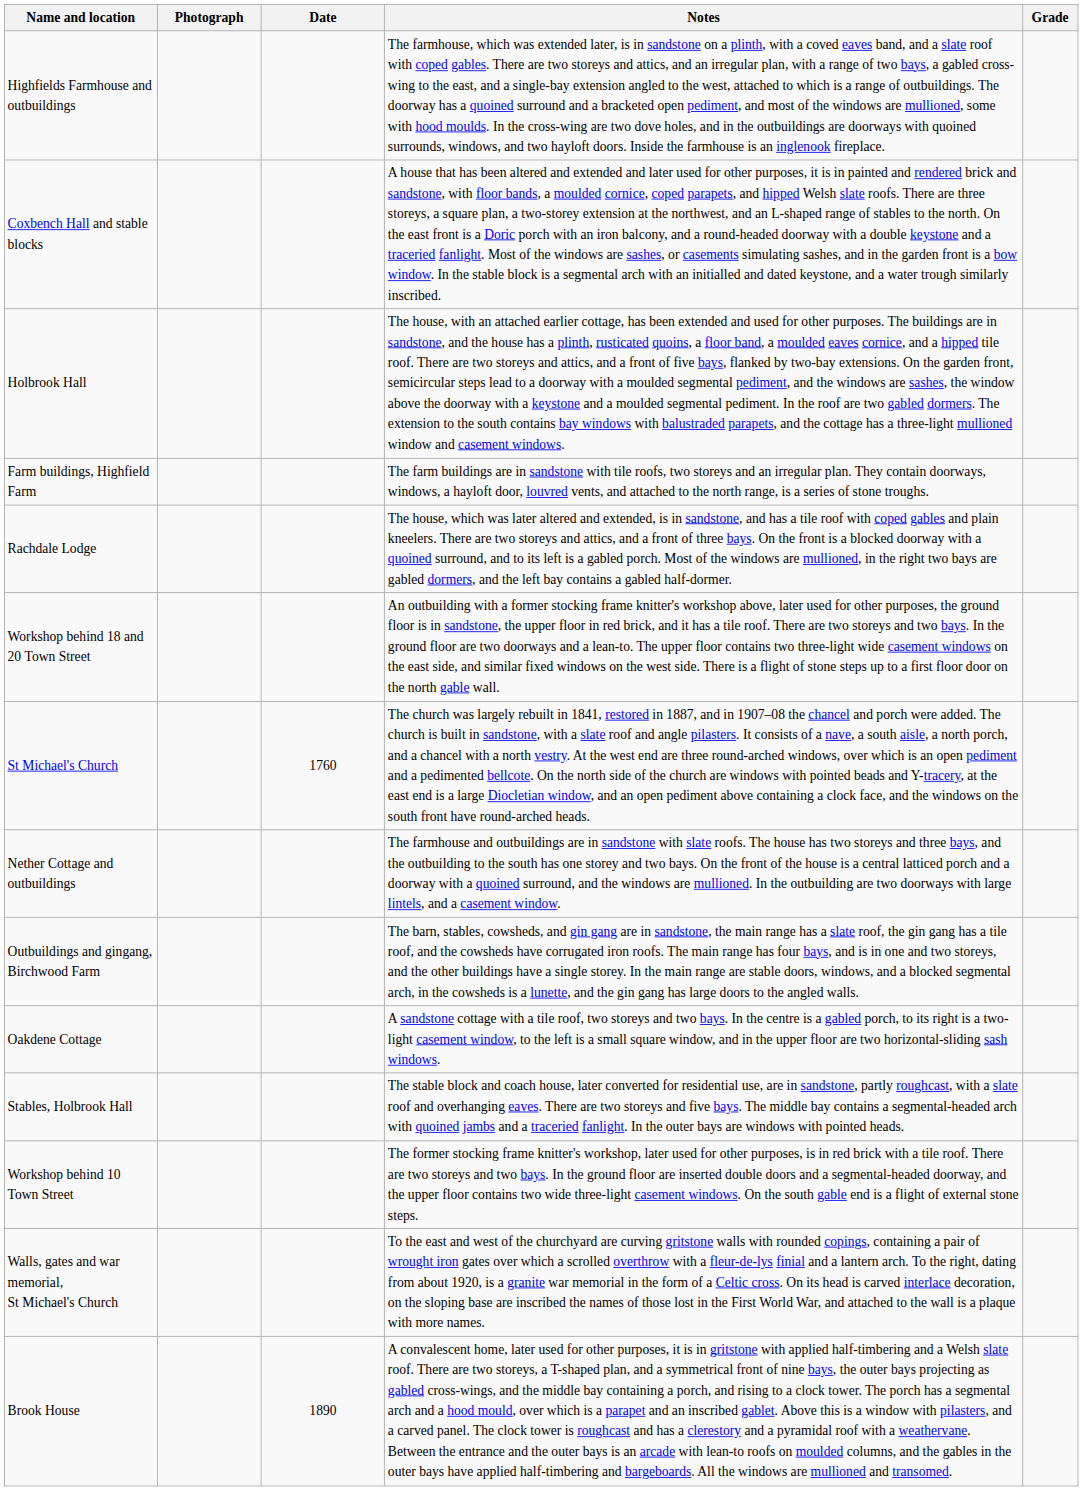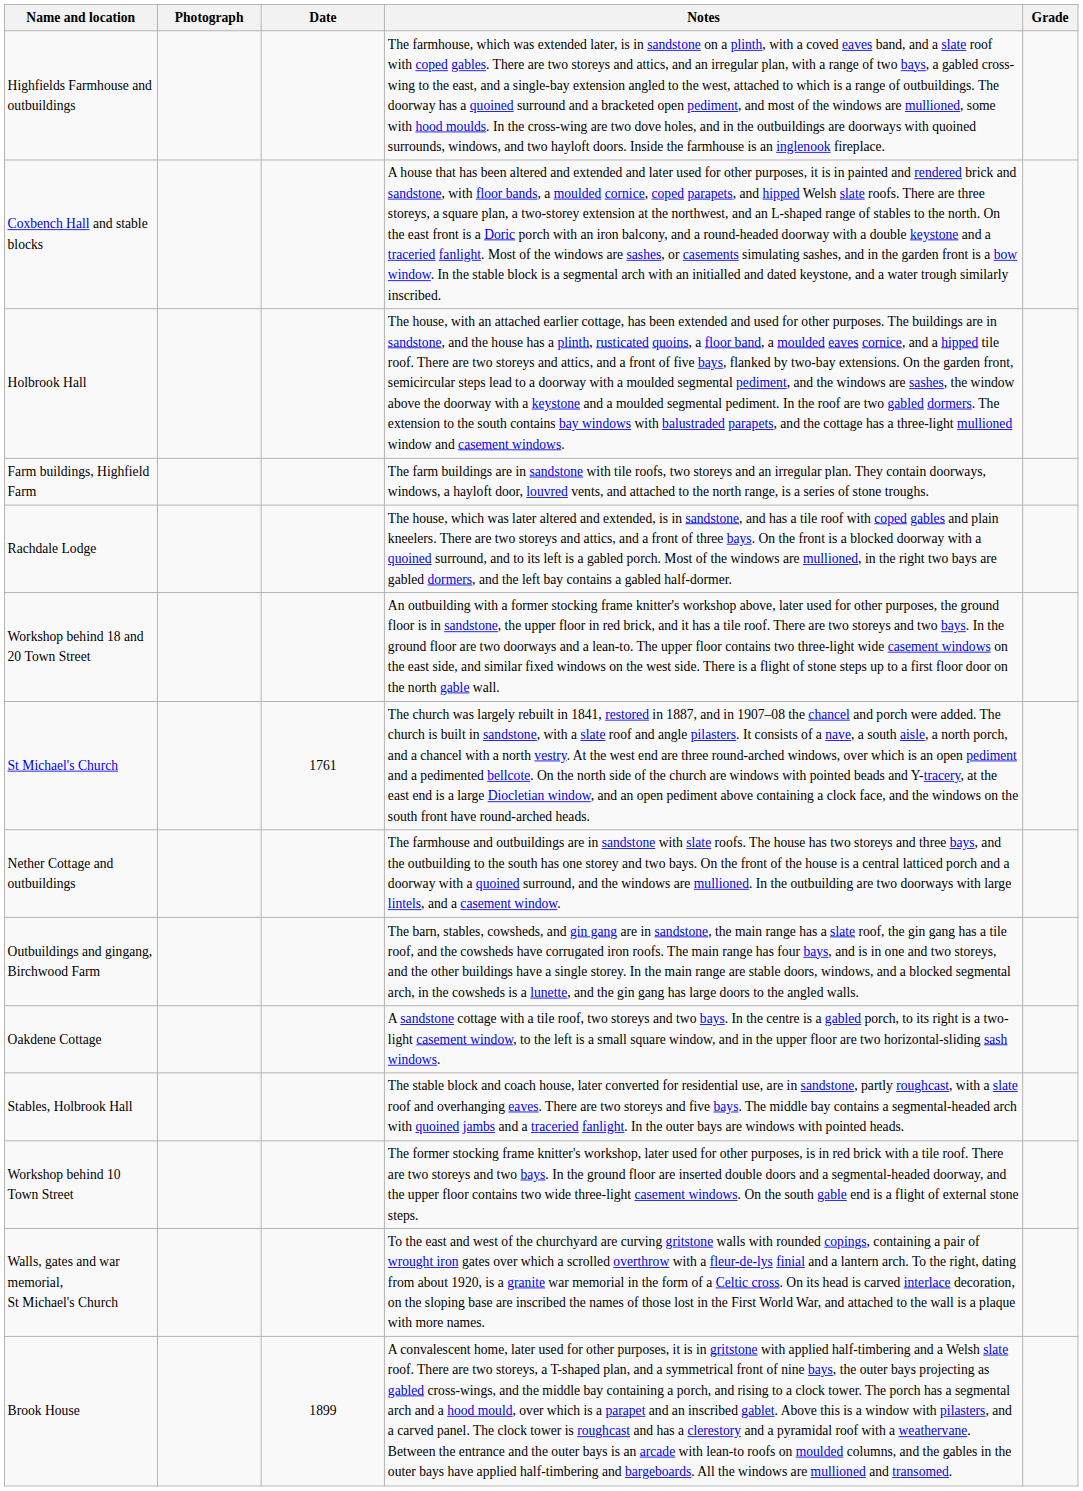 <table class="wikitable sortable plainrowheaders" style="width:100%; border:0; text-align:left; line-height:150%;">
 <tr>
 <th scope="col"  style="width:150px">Name and location</th>
 <th scope="col"  style="width:100px" class="unsortable">Photograph</th>
 <th scope="col"  style="width:120px">Date</th>
 <th scope="col"  style="width:650px" class="unsortable">Notes</th>
 <th scope="col"  style="width:50px">Grade</th>
 </tr>
 <tr>
 <td>Highfields Farmhouse and outbuildings<br><small></small></td>
 <td></td>
 <td align="center"></td>
 <td>The farmhouse, which was extended later, is in <a href='#'>sandstone</a> on a <a href='#'>plinth</a>, with a coved <a href='#'>eaves</a> band, and a <a href='#'>slate</a> roof with <a href='#'>coped</a> <a href='#'>gables</a>.  There are two storeys and attics, and an irregular plan, with a range of two <a href='#'>bays</a>, a gabled cross-wing to the east, and a single-bay extension angled to the west, attached to which is a range of outbuildings.  The doorway has a <a href='#'>quoined</a> surround and a bracketed open <a href='#'>pediment</a>, and most of the windows are <a href='#'>mullioned</a>, some with <a href='#'>hood moulds</a>.  In the cross-wing are two dove holes, and in the outbuildings are doorways with quoined surrounds, windows, and two hayloft doors.  Inside the farmhouse is an <a href='#'>inglenook</a> fireplace.</td>
 <td align="center" ></td>
 </tr>
 <tr>
 <td><a href='#'>Coxbench Hall</a> and stable blocks<br><small></small></td>
 <td></td>
 <td align="center"></td>
 <td>A house that has been altered and extended and later used for other purposes, it is in painted and <a href='#'>rendered</a> brick and <a href='#'>sandstone</a>, with <a href='#'>floor bands</a>, a <a href='#'>moulded</a> <a href='#'>cornice</a>, <a href='#'>coped</a> <a href='#'>parapets</a>, and <a href='#'>hipped</a> Welsh <a href='#'>slate</a> roofs.  There are three storeys, a square plan, a two-storey extension at the northwest, and an L-shaped range of stables to the north.  On the east front is a <a href='#'>Doric</a> porch with an iron balcony, and a round-headed doorway with a double <a href='#'>keystone</a> and a <a href='#'>traceried</a> <a href='#'>fanlight</a>.  Most of the windows are <a href='#'>sashes</a>, or <a href='#'>casements</a> simulating sashes, and in the garden front is a <a href='#'>bow window</a>.  In the stable block is a segmental arch with an initialled and dated keystone, and a water trough similarly inscribed.</td>
 <td align="center" ></td>
 </tr>
 <tr>
 <td>Holbrook Hall<br><small></small></td>
 <td></td>
 <td align="center"></td>
 <td>The house, with an attached earlier cottage, has been extended and used for other purposes.  The buildings are in <a href='#'>sandstone</a>, and the house has a <a href='#'>plinth</a>, <a href='#'>rusticated</a> <a href='#'>quoins</a>, a <a href='#'>floor band</a>, a <a href='#'>moulded</a> <a href='#'>eaves</a> <a href='#'>cornice</a>, and a <a href='#'>hipped</a> tile roof.  There are two storeys and attics, and a front of five <a href='#'>bays</a>, flanked by two-bay extensions.  On the garden front, semicircular steps lead to a doorway with a moulded segmental <a href='#'>pediment</a>, and the windows are <a href='#'>sashes</a>, the window above the doorway with a <a href='#'>keystone</a> and a moulded segmental pediment.  In the roof are two <a href='#'>gabled</a> <a href='#'>dormers</a>.  The extension to the south contains <a href='#'>bay windows</a> with <a href='#'>balustraded</a> <a href='#'>parapets</a>, and the cottage has a three-light <a href='#'>mullioned</a> window and <a href='#'>casement windows</a>.</td>
 <td align="center" ></td>
 </tr>
 <tr>
 <td>Farm buildings, Highfield Farm<br><small></small></td>
 <td></td>
 <td align="center"></td>
 <td>The farm buildings are in <a href='#'>sandstone</a> with tile roofs, two storeys and an irregular plan.  They contain doorways, windows, a hayloft door, <a href='#'>louvred</a> vents, and attached to the north range, is a series of stone troughs.</td>
 <td align="center" ></td>
 </tr>
 <tr>
 <td>Rachdale Lodge<br><small></small></td>
 <td></td>
 <td align="center"></td>
 <td>The house, which was later altered and extended, is in <a href='#'>sandstone</a>, and has a tile roof with <a href='#'>coped</a> <a href='#'>gables</a> and plain kneelers.  There are two storeys and attics, and a front of three <a href='#'>bays</a>.  On the front is a blocked doorway with a <a href='#'>quoined</a> surround, and to its left is a gabled porch.  Most of the windows are <a href='#'>mullioned</a>,  in the right two bays are gabled <a href='#'>dormers</a>, and the left bay contains a gabled half-dormer.</td>
 <td align="center" ></td>
 </tr>
 <tr>
 <td>Workshop behind 18 and 20 Town Street<br><small></small></td>
 <td></td>
 <td align="center"></td>
 <td>An outbuilding with a former stocking frame knitter's workshop above, later used for other purposes, the ground floor is in <a href='#'>sandstone</a>, the upper floor in red brick, and it has a tile roof.  There are two storeys and two <a href='#'>bays</a>.  In the ground floor are two doorways and a lean-to.  The upper floor contains two three-light wide <a href='#'>casement windows</a> on the east side, and similar fixed windows on the west side. There is a flight of stone steps up to a first floor door on the north <a href='#'>gable</a> wall.</td>
 <td align="center" ></td>
 </tr>
 <tr>
 <td><a href='#'>St Michael's Church</a><br><small></small></td>
 <td></td>
-<td align="center">1760</td>
+<td align="center">1761</td>
 <td>The church was largely rebuilt in 1841, <a href='#'>restored</a> in 1887, and in 1907–08 the <a href='#'>chancel</a> and porch were added.  The church is built in <a href='#'>sandstone</a>, with a <a href='#'>slate</a> roof and angle <a href='#'>pilasters</a>.  It consists of a <a href='#'>nave</a>, a south <a href='#'>aisle</a>, a north porch, and a chancel with a north <a href='#'>vestry</a>.  At the west end are three round-arched windows, over which is an open <a href='#'>pediment</a> and a pedimented <a href='#'>bellcote</a>.  On the north side of the church are windows with pointed beads and Y-<a href='#'>tracery</a>, at the east end is a large <a href='#'>Diocletian window</a>, and an open pediment above containing a clock face, and the windows on the south front have round-arched heads.</td>
 <td align="center" ></td>
 </tr>
 <tr>
 <td>Nether Cottage and outbuildings<br><small></small></td>
 <td></td>
 <td align="center"></td>
 <td>The farmhouse and outbuildings are in <a href='#'>sandstone</a> with <a href='#'>slate</a> roofs.  The house has two storeys and three <a href='#'>bays</a>, and the outbuilding to the south has one storey and two bays.  On the front of the house is a central latticed porch and a doorway with a <a href='#'>quoined</a> surround, and the windows are <a href='#'>mullioned</a>.  In the outbuilding are two doorways with large <a href='#'>lintels</a>, and a <a href='#'>casement window</a>.</td>
 <td align="center" ></td>
 </tr>
 <tr>
 <td>Outbuildings and gingang, Birchwood Farm<br><small></small></td>
 <td></td>
 <td align="center"></td>
 <td>The barn, stables, cowsheds, and <a href='#'>gin gang</a> are in <a href='#'>sandstone</a>, the main range has a <a href='#'>slate</a> roof, the gin gang has a tile roof, and the cowsheds have corrugated iron roofs.  The main range has four <a href='#'>bays</a>, and is in one and two storeys, and the other buildings have a single storey.  In the main range are stable doors, windows, and a blocked segmental arch, in the cowsheds is a <a href='#'>lunette</a>, and the gin gang has large doors to the angled walls.</td>
 <td align="center" ></td>
 </tr>
 <tr>
 <td>Oakdene Cottage<br><small></small></td>
 <td></td>
 <td align="center"></td>
 <td>A <a href='#'>sandstone</a> cottage with a tile roof, two storeys and two <a href='#'>bays</a>.  In the centre is a <a href='#'>gabled</a> porch, to its right is a two-light <a href='#'>casement window</a>, to the left is a small square window, and in the upper floor are two horizontal-sliding <a href='#'>sash windows</a>.</td>
 <td align="center" ></td>
 </tr>
 <tr>
 <td>Stables, Holbrook Hall<br><small></small></td>
 <td></td>
 <td align="center"></td>
 <td>The stable block and coach house, later converted for residential use, are in <a href='#'>sandstone</a>, partly <a href='#'>roughcast</a>, with a <a href='#'>slate</a> roof and overhanging <a href='#'>eaves</a>.  There are two storeys and five <a href='#'>bays</a>.  The middle bay contains a segmental-headed arch with <a href='#'>quoined</a> <a href='#'>jambs</a> and a <a href='#'>traceried</a> <a href='#'>fanlight</a>.   In the outer bays are windows with pointed heads.</td>
 <td align="center" ></td>
 </tr>
 <tr>
 <td>Workshop behind 10 Town Street<br><small></small></td>
 <td></td>
 <td align="center"></td>
 <td>The former stocking frame knitter's workshop, later used for other purposes, is in red brick with a tile roof.  There are two storeys and two <a href='#'>bays</a>.  In the ground floor are inserted double doors and a segmental-headed doorway, and the upper floor contains two wide three-light <a href='#'>casement windows</a>.  On the south <a href='#'>gable</a> end is a flight of external stone steps.</td>
 <td align="center" ></td>
 </tr>
 <tr>
 <td>Walls, gates and war memorial,<br>St Michael's Church<br><small></small></td>
 <td></td>
 <td align="center"></td>
 <td>To the east and west of the churchyard are curving <a href='#'>gritstone</a> walls with rounded <a href='#'>copings</a>, containing a pair of <a href='#'>wrought iron</a> gates over which a scrolled <a href='#'>overthrow</a> with a <a href='#'>fleur-de-lys</a> <a href='#'>finial</a> and a lantern arch.  To the right, dating from about 1920, is a <a href='#'>granite</a> war memorial in the form of a <a href='#'>Celtic cross</a>.  On its head is carved <a href='#'>interlace</a> decoration, on the sloping base are inscribed the names of those lost in the First World War, and attached to the wall is a plaque with more names.</td>
 <td align="center" ></td>
 </tr>
 <tr>
 <td>Brook House<br><small></small></td>
 <td></td>
-<td align="center">1890</td>
+<td align="center">1899</td>
 <td>A convalescent home, later used for other purposes, it is in <a href='#'>gritstone</a> with applied half-timbering and a Welsh <a href='#'>slate</a> roof.  There are two storeys, a T-shaped plan, and a symmetrical front of nine <a href='#'>bays</a>, the outer bays projecting as <a href='#'>gabled</a> cross-wings, and the middle bay containing a porch, and rising to a clock tower.  The porch has a segmental arch and a <a href='#'>hood mould</a>, over which is a <a href='#'>parapet</a> and an inscribed <a href='#'>gablet</a>.  Above this is a window with <a href='#'>pilasters</a>, and a carved panel.  The clock tower is <a href='#'>roughcast</a> and has a <a href='#'>clerestory</a> and a pyramidal roof with a <a href='#'>weathervane</a>.  Between the entrance and the outer bays is an <a href='#'>arcade</a> with lean-to roofs on <a href='#'>moulded</a> columns, and the gables in the outer bays have applied half-timbering and <a href='#'>bargeboards</a>.  All the windows are <a href='#'>mullioned</a> and <a href='#'>transomed</a>.</td>
 <td align="center" ></td>
 </tr>
 <tr>
 </tr>
 </table>
